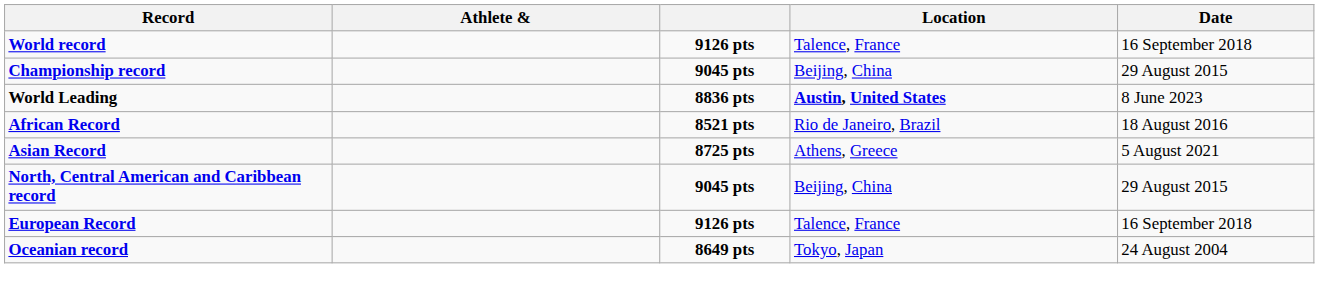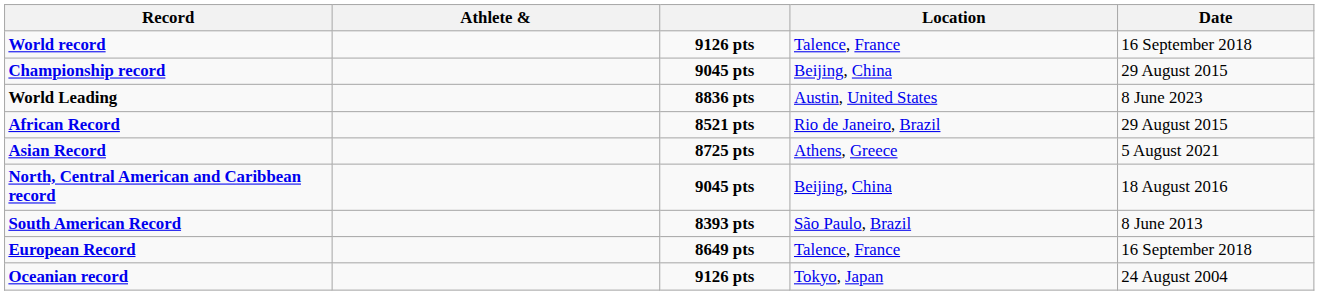 <table class="wikitable">
 <tr>
 <th width=25% align=center>Record</th>
 <th width=25% align=center>Athlete & </th>
 <th width=10% align=center></th>
 <th width=25% align=center>Location</th>
 <th width=15% align=center>Date</th>
 </tr>
 <tr>
 <td><strong><a href='#'>World record</a></strong></td>
 <td></td>
 <td align=center><strong>9126 pts</strong></td>
 <td><a href='#'>Talence</a>, <a href='#'>France</a></td>
 <td>16 September 2018</td>
 </tr>
 <tr>
 <td><strong><a href='#'>Championship record</a></strong></td>
 <td></td>
 <td align=center><strong>9045 pts</strong></td>
 <td><a href='#'>Beijing</a>, <a href='#'>China</a></td>
 <td>29 August 2015</td>
 </tr>
 <tr>
 <td><strong>World Leading</strong></td>
 <td></td>
 <td align=center><strong>8836 pts</strong></td>
-<td><strong><a href='#'>Austin</a>, <a href='#'>United States</a></strong></td>
+<td><a href='#'>Austin</a>, <a href='#'>United States</a></td>
 <td>8 June 2023</td>
 </tr>
 <tr>
 <td><strong><a href='#'>African Record</a></strong></td>
 <td></td>
 <td align=center><strong>8521 pts</strong></td>
 <td><a href='#'>Rio de Janeiro</a>, <a href='#'>Brazil</a></td>
-<td>18 August 2016</td>
+<td>29 August 2015</td>
 </tr>
 <tr>
 <td><strong><a href='#'>Asian Record</a></strong></td>
 <td></td>
 <td align=center><strong>8725 pts</strong></td>
 <td><a href='#'>Athens</a>, <a href='#'>Greece</a></td>
 <td>5 August 2021</td>
 </tr>
 <tr>
 <td><strong><a href='#'>North, Central American and Caribbean record</a></strong></td>
 <td></td>
 <td align=center><strong>9045 pts</strong></td>
 <td><a href='#'>Beijing</a>, <a href='#'>China</a></td>
-<td>29 August 2015</td>
+<td>18 August 2016</td>
+</tr>
+<tr>
+<td><strong><a href='#'>South American Record</a></strong></td>
+<td></td>
+<td align=center><strong>8393 pts</strong></td>
+<td><a href='#'>São Paulo</a>, <a href='#'>Brazil</a></td>
+<td>8 June 2013</td>
 </tr>
 <tr>
 <td><strong><a href='#'>European Record</a></strong></td>
 <td></td>
-<td align=center><strong>9126 pts</strong></td>
+<td align=center><strong>8649 pts</strong></td>
 <td><a href='#'>Talence</a>, <a href='#'>France</a></td>
 <td>16 September 2018</td>
 </tr>
 <tr>
 <td><strong><a href='#'>Oceanian record</a></strong></td>
 <td></td>
-<td align=center><strong>8649 pts</strong></td>
+<td align=center><strong>9126 pts</strong></td>
 <td><a href='#'>Tokyo</a>, <a href='#'>Japan</a></td>
 <td>24 August 2004</td>
 </tr>
 </table>
